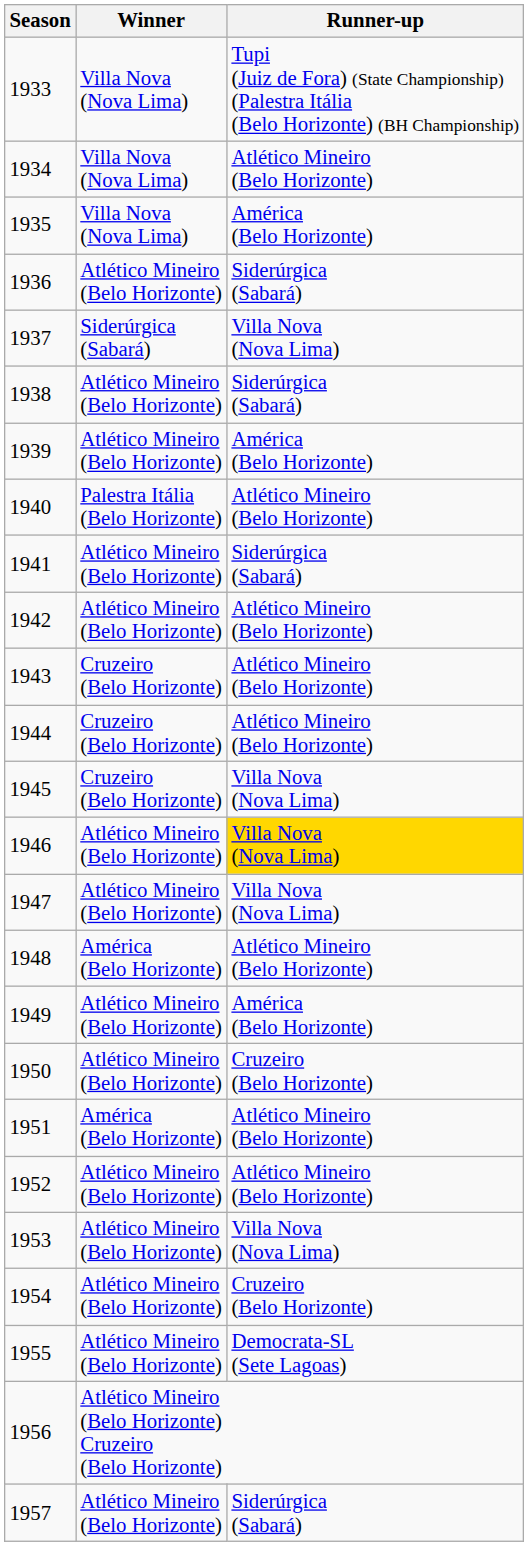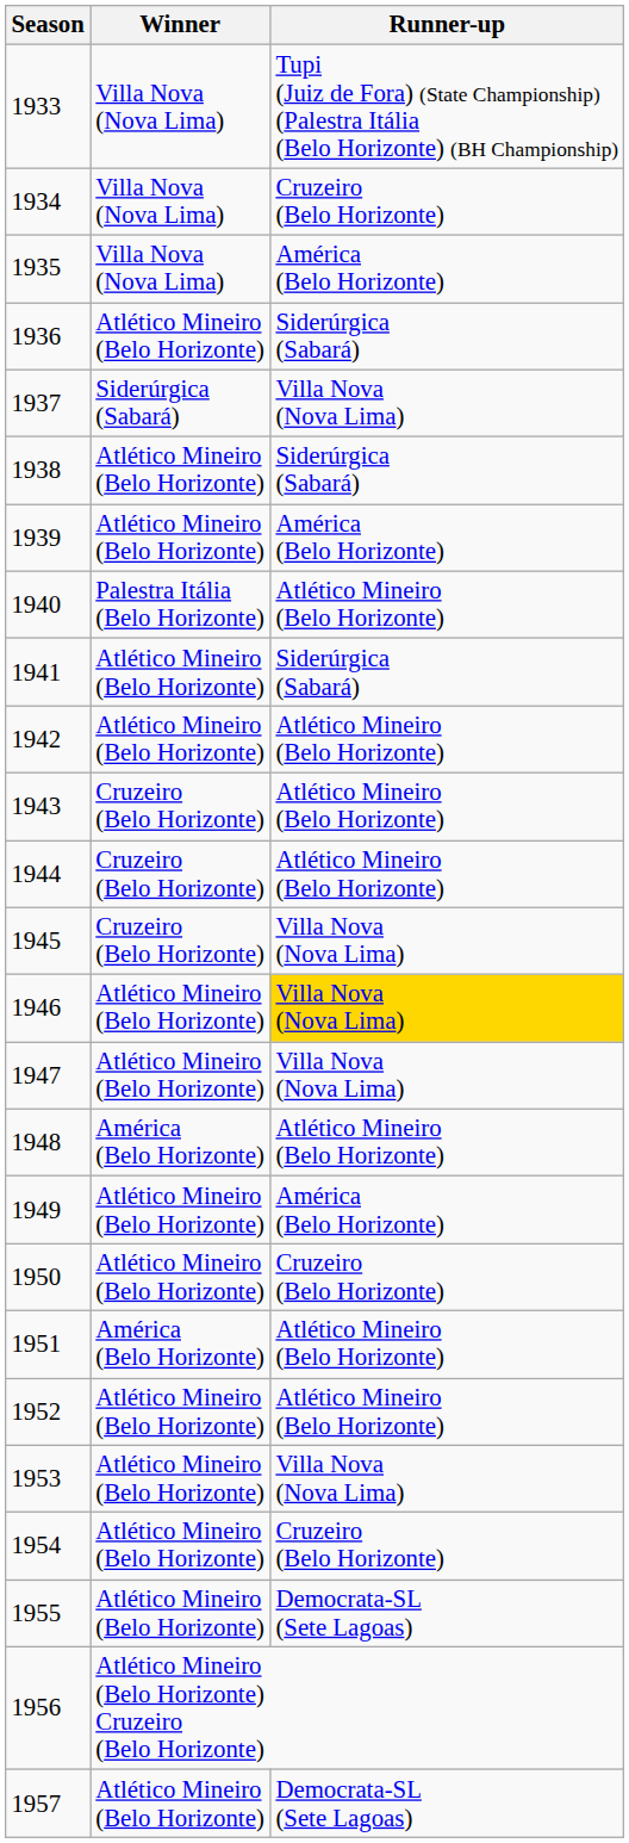 <table class="wikitable">
 <tr>
 <th>Season</th>
 <th>Winner</th>
 <th>Runner-up</th>
 </tr>
 <tr>
 <td>1933</td>
 <td><a href='#'>Villa Nova</a> <br>(<a href='#'>Nova Lima</a>)</td>
 <td><a href='#'>Tupi</a> <br>(<a href='#'>Juiz de Fora</a>) <small> (State Championship) </small> <br>(<a href='#'>Palestra Itália</a>  <br>(<a href='#'>Belo Horizonte</a>) <small> (BH Championship) </small></td>
 </tr>
 <tr>
 <td>1934</td>
 <td><a href='#'>Villa Nova</a> <br>(<a href='#'>Nova Lima</a>)</td>
-<td><a href='#'>Atlético Mineiro</a> <br>(<a href='#'>Belo Horizonte</a>)</td>
+<td><a href='#'>Cruzeiro</a> <br>(<a href='#'>Belo Horizonte</a>)</td>
 </tr>
 <tr>
 <td>1935</td>
 <td><a href='#'>Villa Nova</a> <br>(<a href='#'>Nova Lima</a>)</td>
 <td><a href='#'>América</a> <br>(<a href='#'>Belo Horizonte</a>)</td>
 </tr>
 <tr>
 <td>1936</td>
 <td><a href='#'>Atlético Mineiro</a> <br>(<a href='#'>Belo Horizonte</a>)</td>
 <td><a href='#'>Siderúrgica</a> <br>(<a href='#'>Sabará</a>)</td>
 </tr>
 <tr>
 <td>1937</td>
 <td><a href='#'>Siderúrgica</a> <br>(<a href='#'>Sabará</a>)</td>
 <td><a href='#'>Villa Nova</a> <br>(<a href='#'>Nova Lima</a>)</td>
 </tr>
 <tr>
 <td>1938</td>
 <td><a href='#'>Atlético Mineiro</a> <br>(<a href='#'>Belo Horizonte</a>)</td>
 <td><a href='#'>Siderúrgica</a> <br>(<a href='#'>Sabará</a>)</td>
 </tr>
 <tr>
 <td>1939</td>
 <td><a href='#'>Atlético Mineiro</a> <br>(<a href='#'>Belo Horizonte</a>)</td>
 <td><a href='#'>América</a> <br>(<a href='#'>Belo Horizonte</a>)</td>
 </tr>
 <tr>
 <td>1940</td>
 <td><a href='#'>Palestra Itália</a> <br>(<a href='#'>Belo Horizonte</a>)</td>
 <td><a href='#'>Atlético Mineiro</a> <br>(<a href='#'>Belo Horizonte</a>)</td>
 </tr>
 <tr>
 <td>1941</td>
 <td><a href='#'>Atlético Mineiro</a> <br>(<a href='#'>Belo Horizonte</a>)</td>
 <td><a href='#'>Siderúrgica</a> <br>(<a href='#'>Sabará</a>)</td>
 </tr>
 <tr>
 <td>1942</td>
 <td><a href='#'>Atlético Mineiro</a> <br>(<a href='#'>Belo Horizonte</a>)</td>
 <td><a href='#'>Atlético Mineiro</a> <br>(<a href='#'>Belo Horizonte</a>)</td>
 </tr>
 <tr>
 <td>1943</td>
 <td><a href='#'>Cruzeiro</a> <br>(<a href='#'>Belo Horizonte</a>)</td>
 <td><a href='#'>Atlético Mineiro</a> <br>(<a href='#'>Belo Horizonte</a>)</td>
 </tr>
 <tr>
 <td>1944</td>
 <td><a href='#'>Cruzeiro</a> <br>(<a href='#'>Belo Horizonte</a>)</td>
 <td><a href='#'>Atlético Mineiro</a> <br>(<a href='#'>Belo Horizonte</a>)</td>
 </tr>
 <tr>
 <td>1945</td>
 <td><a href='#'>Cruzeiro</a> <br>(<a href='#'>Belo Horizonte</a>)</td>
 <td><a href='#'>Villa Nova</a> <br>(<a href='#'>Nova Lima</a>)</td>
 </tr>
 <tr>
 <td>1946</td>
 <td><a href='#'>Atlético Mineiro</a> <br>(<a href='#'>Belo Horizonte</a>)</td>
 <td style="background: gold;"><a href='#'>Villa Nova</a> <br>(<a href='#'>Nova Lima</a>)</td>
 </tr>
 <tr>
 <td>1947</td>
 <td><a href='#'>Atlético Mineiro</a> <br>(<a href='#'>Belo Horizonte</a>)</td>
 <td><a href='#'>Villa Nova</a> <br>(<a href='#'>Nova Lima</a>)</td>
 </tr>
 <tr>
 <td>1948</td>
 <td><a href='#'>América</a> <br>(<a href='#'>Belo Horizonte</a>)</td>
 <td><a href='#'>Atlético Mineiro</a> <br>(<a href='#'>Belo Horizonte</a>)</td>
 </tr>
 <tr>
 <td>1949</td>
 <td><a href='#'>Atlético Mineiro</a> <br>(<a href='#'>Belo Horizonte</a>)</td>
 <td><a href='#'>América</a> <br>(<a href='#'>Belo Horizonte</a>)</td>
 </tr>
 <tr>
 <td>1950</td>
 <td><a href='#'>Atlético Mineiro</a> <br>(<a href='#'>Belo Horizonte</a>)</td>
 <td><a href='#'>Cruzeiro</a> <br>(<a href='#'>Belo Horizonte</a>)</td>
 </tr>
 <tr>
 <td>1951</td>
 <td><a href='#'>América</a> <br>(<a href='#'>Belo Horizonte</a>)</td>
 <td><a href='#'>Atlético Mineiro</a> <br>(<a href='#'>Belo Horizonte</a>)</td>
 </tr>
 <tr>
 <td>1952</td>
 <td><a href='#'>Atlético Mineiro</a> <br>(<a href='#'>Belo Horizonte</a>)</td>
 <td><a href='#'>Atlético Mineiro</a> <br>(<a href='#'>Belo Horizonte</a>)</td>
 </tr>
 <tr>
 <td>1953</td>
 <td><a href='#'>Atlético Mineiro</a> <br>(<a href='#'>Belo Horizonte</a>)</td>
 <td><a href='#'>Villa Nova</a> <br>(<a href='#'>Nova Lima</a>)</td>
 </tr>
 <tr>
 <td>1954</td>
 <td><a href='#'>Atlético Mineiro</a> <br>(<a href='#'>Belo Horizonte</a>)</td>
 <td><a href='#'>Cruzeiro</a> <br>(<a href='#'>Belo Horizonte</a>)</td>
 </tr>
 <tr>
 <td>1955</td>
 <td><a href='#'>Atlético Mineiro</a> <br>(<a href='#'>Belo Horizonte</a>)</td>
 <td><a href='#'>Democrata-SL</a> <br>(<a href='#'>Sete Lagoas</a>)</td>
 </tr>
 <tr>
 <td>1956</td>
 <td colspan=2><a href='#'>Atlético Mineiro</a> <br>(<a href='#'>Belo Horizonte</a>)<br> <a href='#'>Cruzeiro</a> <br>(<a href='#'>Belo Horizonte</a>)</td>
 </tr>
 <tr>
 <td>1957</td>
 <td><a href='#'>Atlético Mineiro</a> <br>(<a href='#'>Belo Horizonte</a>)</td>
-<td><a href='#'>Siderúrgica</a> <br>(<a href='#'>Sabará</a>)</td>
+<td><a href='#'>Democrata-SL</a> <br>(<a href='#'>Sete Lagoas</a>)</td>
 </tr>
 </table>
